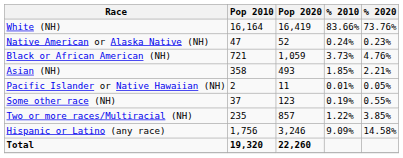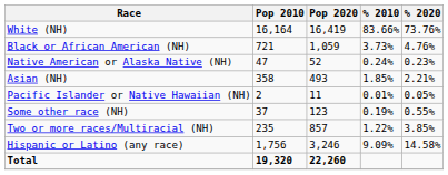 <table class="wikitable">
 <tr>
 <th>Race</th>
 <th>Pop 2010</th>
 <th>Pop 2020</th>
 <th>% 2010</th>
 <th>% 2020</th>
 </tr>
 <tr>
 <td><a href='#'>White</a> (NH)</td>
 <td>16,164</td>
 <td>16,419</td>
 <td>83.66%</td>
 <td>73.76%</td>
 </tr>
 <tr>
+<td><a href='#'>Black or African American</a> (NH)</td>
+<td>721</td>
+<td>1,059</td>
+<td>3.73%</td>
+<td>4.76%</td>
+</tr>
+<tr>
 <td><a href='#'>Native American</a> or <a href='#'>Alaska Native</a> (NH)</td>
 <td>47</td>
 <td>52</td>
 <td>0.24%</td>
 <td>0.23%</td>
-</tr>
-<tr>
-<td><a href='#'>Black or African American</a> (NH)</td>
-<td>721</td>
-<td>1,059</td>
-<td>3.73%</td>
-<td>4.76%</td>
 </tr>
 <tr>
 <td><a href='#'>Asian</a> (NH)</td>
 <td>358</td>
 <td>493</td>
 <td>1.85%</td>
 <td>2.21%</td>
 </tr>
 <tr>
 <td><a href='#'>Pacific Islander</a> or <a href='#'>Native Hawaiian</a> (NH)</td>
 <td>2</td>
 <td>11</td>
 <td>0.01%</td>
 <td>0.05%</td>
 </tr>
 <tr>
 <td><a href='#'>Some other race</a> (NH)</td>
 <td>37</td>
 <td>123</td>
 <td>0.19%</td>
 <td>0.55%</td>
 </tr>
 <tr>
 <td><a href='#'>Two or more races/Multiracial</a> (NH)</td>
 <td>235</td>
 <td>857</td>
 <td>1.22%</td>
 <td>3.85%</td>
 </tr>
 <tr>
 <td><a href='#'>Hispanic or Latino</a> (any race)</td>
 <td>1,756</td>
 <td>3,246</td>
 <td>9.09%</td>
 <td>14.58%</td>
 </tr>
 <tr>
 <td><strong>Total</strong></td>
 <td><strong>19,320</strong></td>
 <td><strong>22,260</strong></td>
 <td></td>
 <td></td>
 </tr>
 <tr>
 </tr>
 </table>
